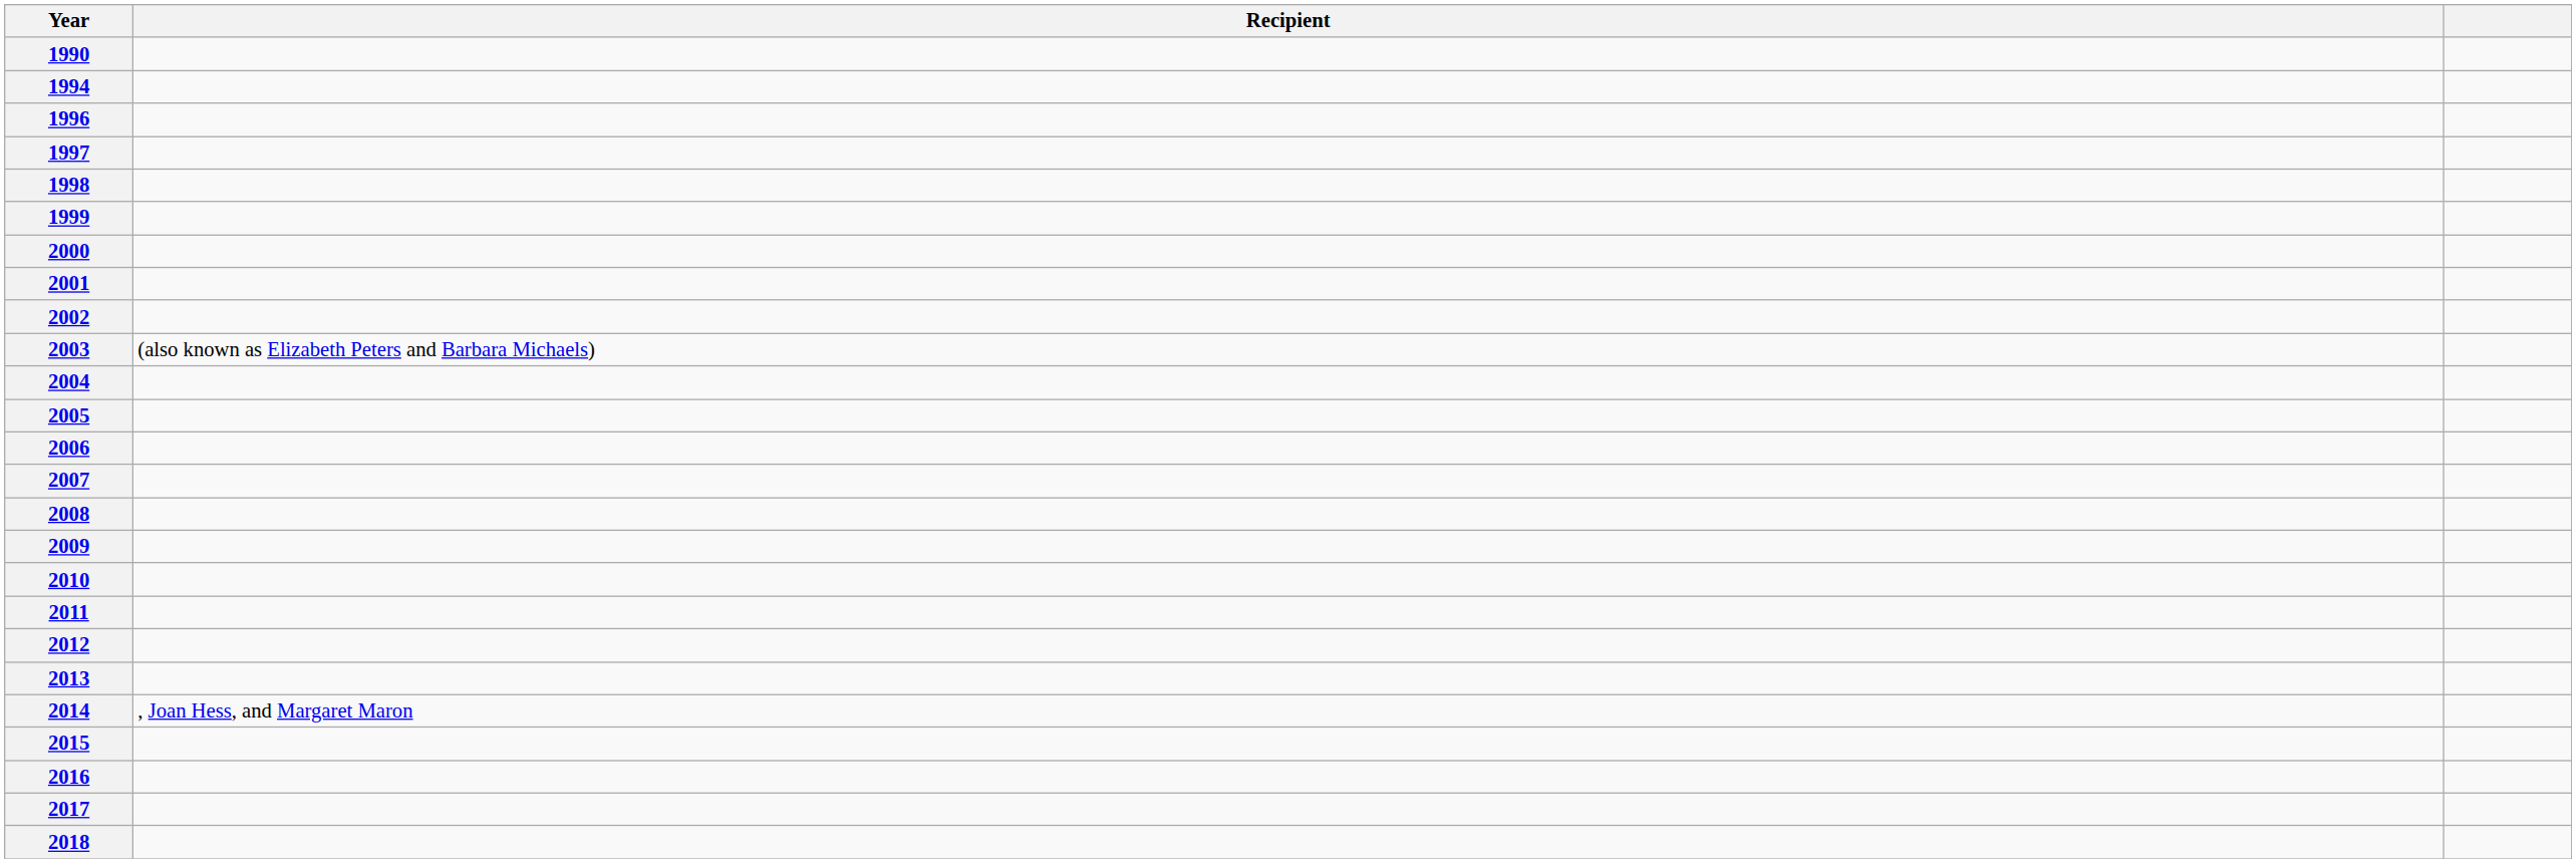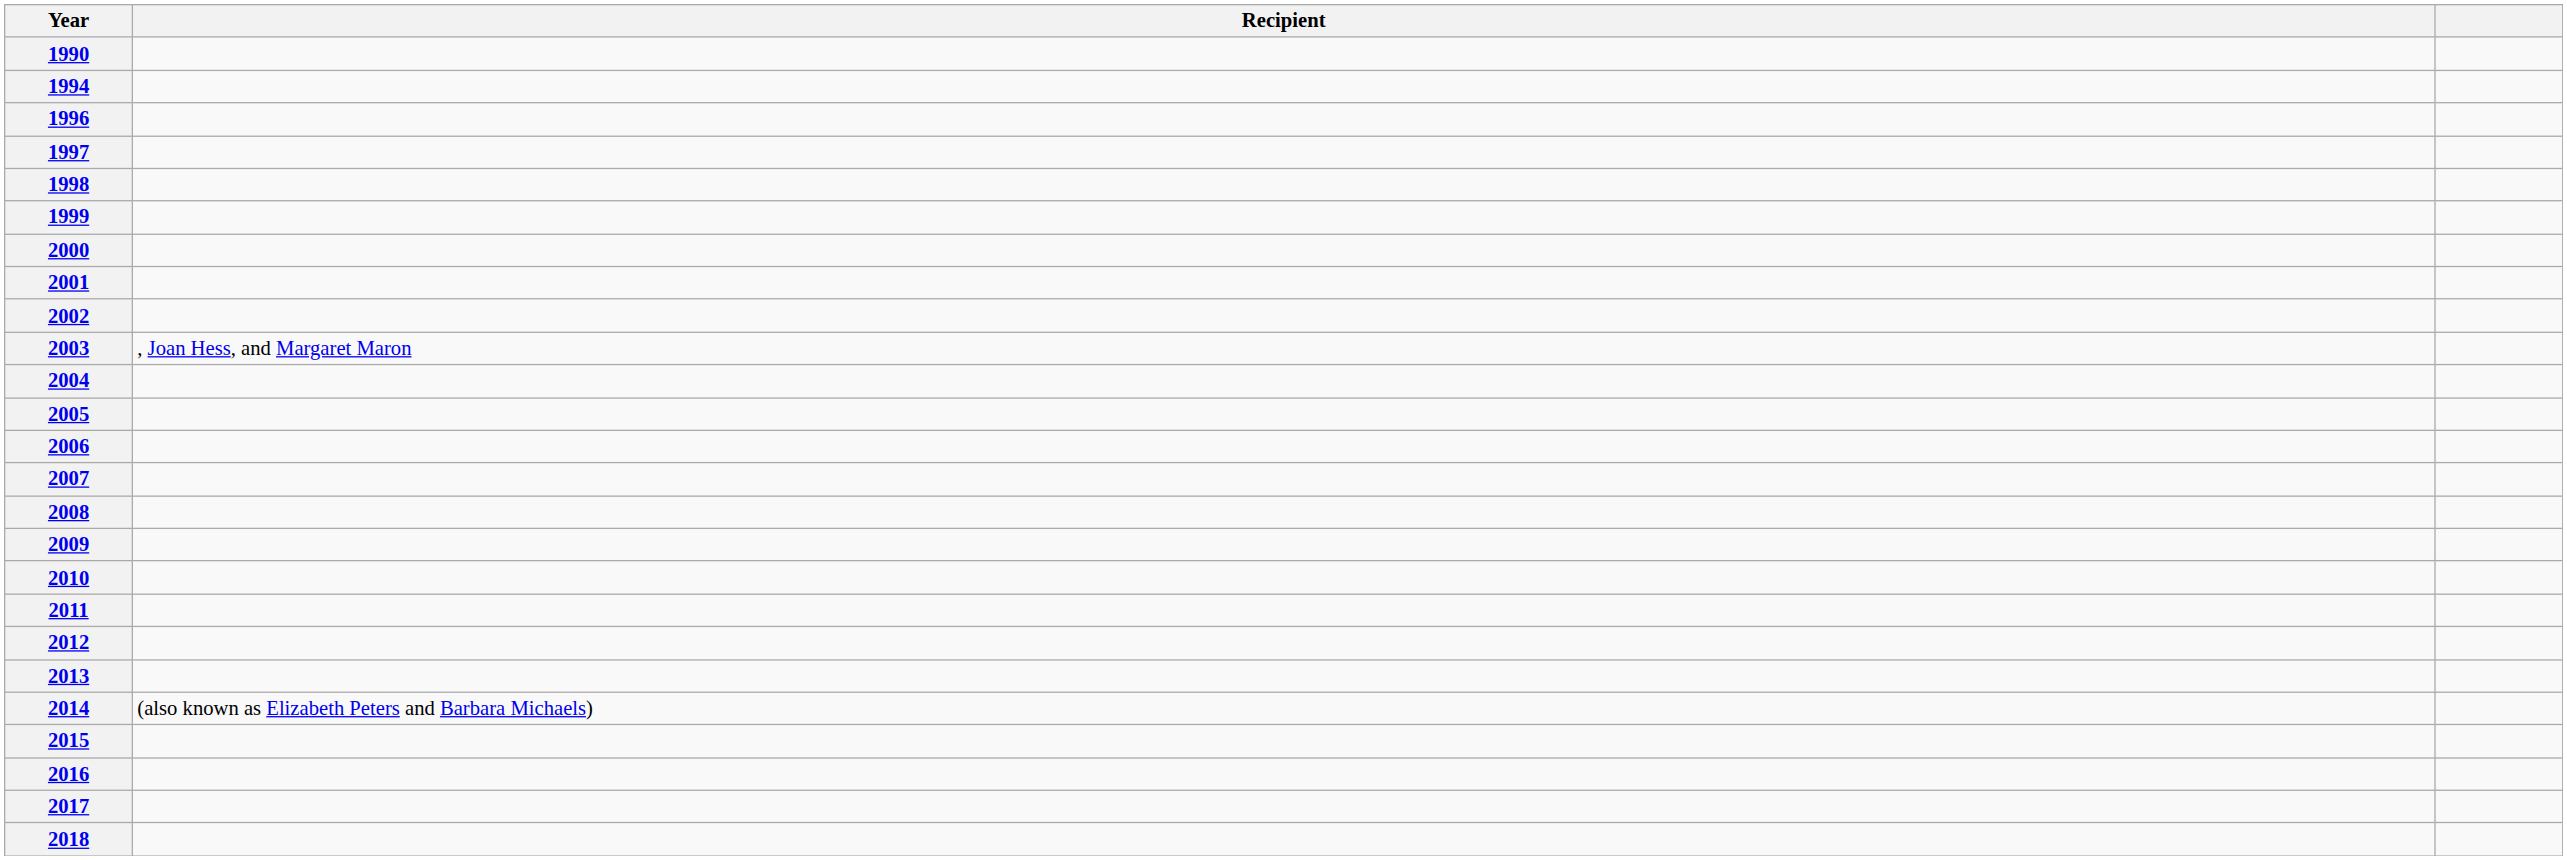 <table class="wikitable sortable mw-collapsible" style="width:100%">
 <tr>
 <th scope="col" width="5%">Year</th>
 <th>Recipient</th>
 <th scope="col" width="5%"></th>
 </tr>
 <tr>
 <th><a href='#'>1990</a></th>
 <td></td>
 <td></td>
 </tr>
 <tr>
 <th><a href='#'>1994</a></th>
 <td></td>
 <td></td>
 </tr>
 <tr>
 <th><a href='#'>1996</a></th>
 <td></td>
 <td></td>
 </tr>
 <tr>
 <th><a href='#'>1997</a></th>
 <td></td>
 <td></td>
 </tr>
 <tr>
 <th><a href='#'>1998</a></th>
 <td></td>
 <td></td>
 </tr>
 <tr>
 <th><a href='#'>1999</a></th>
 <td></td>
 <td></td>
 </tr>
 <tr>
 <th><a href='#'> 2000</a></th>
 <td></td>
 <td></td>
 </tr>
 <tr>
 <th><a href='#'> 2001</a></th>
 <td></td>
 <td></td>
 </tr>
 <tr>
 <th><a href='#'> 2002</a></th>
 <td></td>
 <td></td>
 </tr>
 <tr>
 <th><a href='#'> 2003</a></th>
-<td> (also known as <a href='#'>Elizabeth Peters</a> and <a href='#'>Barbara Michaels</a>)</td>
+<td>, <a href='#'>Joan Hess</a>, and <a href='#'>Margaret Maron</a></td>
 <td></td>
 </tr>
 <tr>
 <th><a href='#'> 2004</a></th>
 <td></td>
 <td></td>
 </tr>
 <tr>
 <th><a href='#'> 2005</a></th>
 <td></td>
 <td></td>
 </tr>
 <tr>
 <th><a href='#'> 2006</a></th>
 <td></td>
 <td></td>
 </tr>
 <tr>
 <th><a href='#'> 2007</a></th>
 <td></td>
 <td></td>
 </tr>
 <tr>
 <th><a href='#'> 2008</a></th>
 <td></td>
 <td></td>
 </tr>
 <tr>
 <th><a href='#'> 2009</a></th>
 <td></td>
 <td></td>
 </tr>
 <tr>
 <th><a href='#'> 2010</a></th>
 <td></td>
 <td></td>
 </tr>
 <tr>
 <th><a href='#'> 2011</a></th>
 <td></td>
 <td></td>
 </tr>
 <tr>
 <th><a href='#'> 2012</a></th>
 <td></td>
 <td></td>
 </tr>
 <tr>
 <th><a href='#'> 2013</a></th>
 <td></td>
 <td></td>
 </tr>
 <tr>
 <th><a href='#'> 2014</a></th>
-<td>, <a href='#'>Joan Hess</a>, and <a href='#'>Margaret Maron</a></td>
+<td> (also known as <a href='#'>Elizabeth Peters</a> and <a href='#'>Barbara Michaels</a>)</td>
 <td></td>
 </tr>
 <tr>
 <th><a href='#'> 2015</a></th>
 <td></td>
 <td></td>
 </tr>
 <tr>
 <th><a href='#'> 2016</a></th>
 <td></td>
 <td></td>
 </tr>
 <tr>
 <th><a href='#'> 2017</a></th>
 <td></td>
 <td></td>
 </tr>
 <tr>
 <th><a href='#'> 2018</a></th>
 <td></td>
 <td></td>
 </tr>
 </table>
